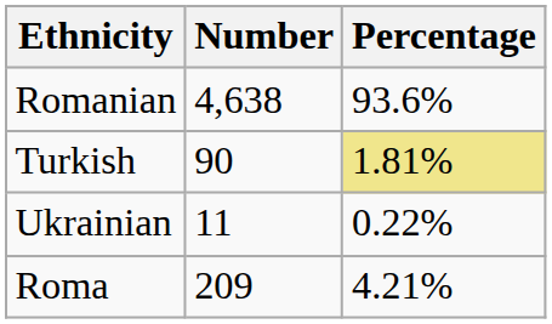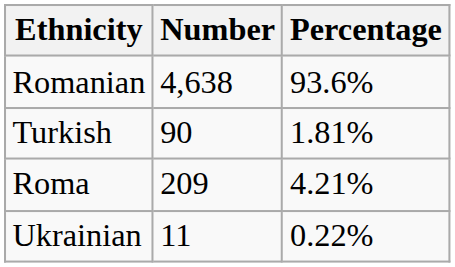 <table class=wikitable>
 <tr>
 <th>Ethnicity</th>
 <th>Number</th>
 <th>Percentage</th>
 </tr>
 <tr>
 <td>Romanian</td>
 <td>4,638</td>
 <td>93.6%</td>
 </tr>
 <tr>
 <td>Turkish</td>
 <td>90</td>
-<td style="background: khaki;">1.81%</td>
+<td>1.81%</td>
+</tr>
+<tr>
+<td>Roma</td>
+<td>209</td>
+<td>4.21%</td>
 </tr>
 <tr>
 <td>Ukrainian</td>
 <td>11</td>
 <td>0.22%</td>
 </tr>
-<tr>
-<td>Roma</td>
-<td>209</td>
-<td>4.21%</td>
-</tr>
 </table>
